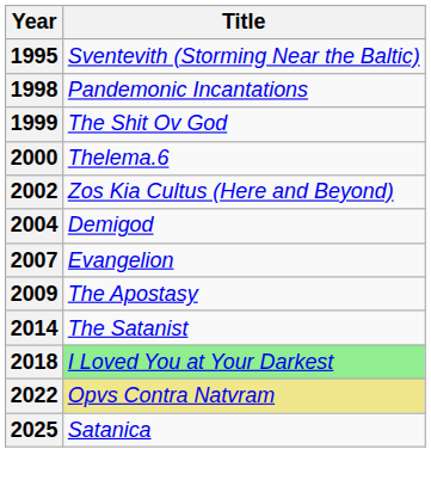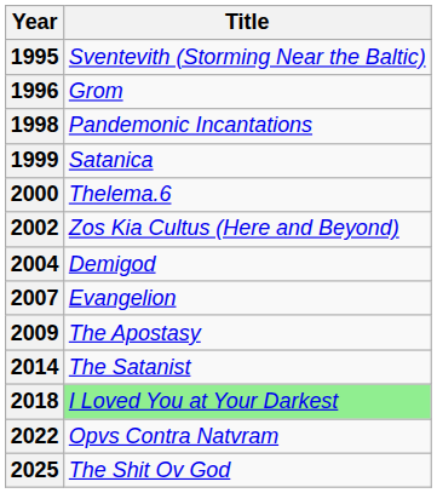 <table class="wikitable">
 <tr>
 <th>Year</th>
 <th>Title</th>
 </tr>
 <tr>
 <th>1995</th>
 <td><em><a href='#'>Sventevith (Storming Near the Baltic)</a></em></td>
 </tr>
 <tr>
+<th>1996</th>
+<td><em><a href='#'>Grom</a></em></td>
+</tr>
+<tr>
 <th>1998</th>
 <td><em><a href='#'>Pandemonic Incantations</a></em></td>
 </tr>
 <tr>
 <th>1999</th>
-<td><em><a href='#'>The Shit Ov God</a></em></td>
+<td><em><a href='#'>Satanica</a></em></td>
 </tr>
 <tr>
 <th>2000</th>
 <td><em><a href='#'>Thelema.6</a></em></td>
 </tr>
 <tr>
 <th>2002</th>
 <td><em><a href='#'>Zos Kia Cultus (Here and Beyond)</a></em></td>
 </tr>
 <tr>
 <th>2004</th>
 <td><em><a href='#'>Demigod</a></em></td>
 </tr>
 <tr>
 <th>2007</th>
 <td><em><a href='#'>Evangelion</a></em></td>
 </tr>
 <tr>
 <th>2009</th>
 <td><em><a href='#'>The Apostasy</a></em></td>
 </tr>
 <tr>
 <th>2014</th>
 <td><em><a href='#'>The Satanist</a></em></td>
 </tr>
 <tr>
 <th>2018</th>
 <td style="background: lightgreen;"><em><a href='#'>I Loved You at Your Darkest</a></em></td>
 </tr>
 <tr>
 <th>2022</th>
-<td style="background: khaki;"><em><a href='#'>Opvs Contra Natvram</a></em></td>
+<td><em><a href='#'>Opvs Contra Natvram</a></em></td>
 </tr>
 <tr>
 <th>2025</th>
-<td><em><a href='#'>Satanica</a></em></td>
+<td><em><a href='#'>The Shit Ov God</a></em></td>
 </tr>
 </table>
